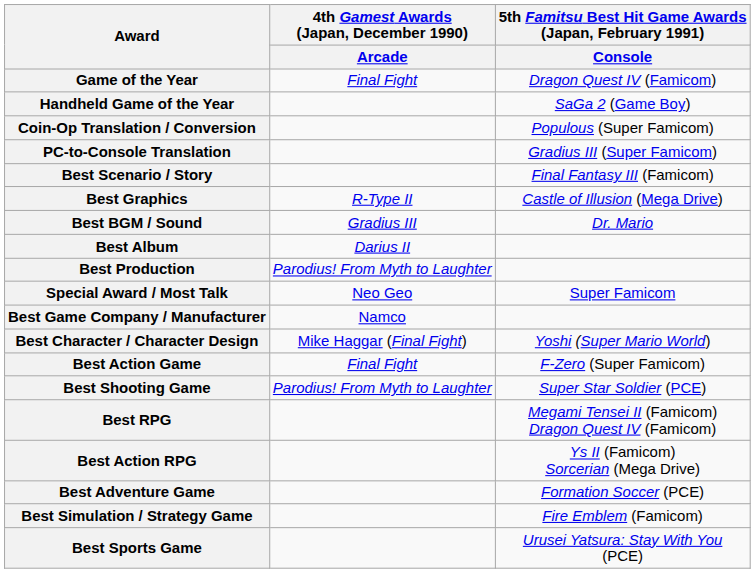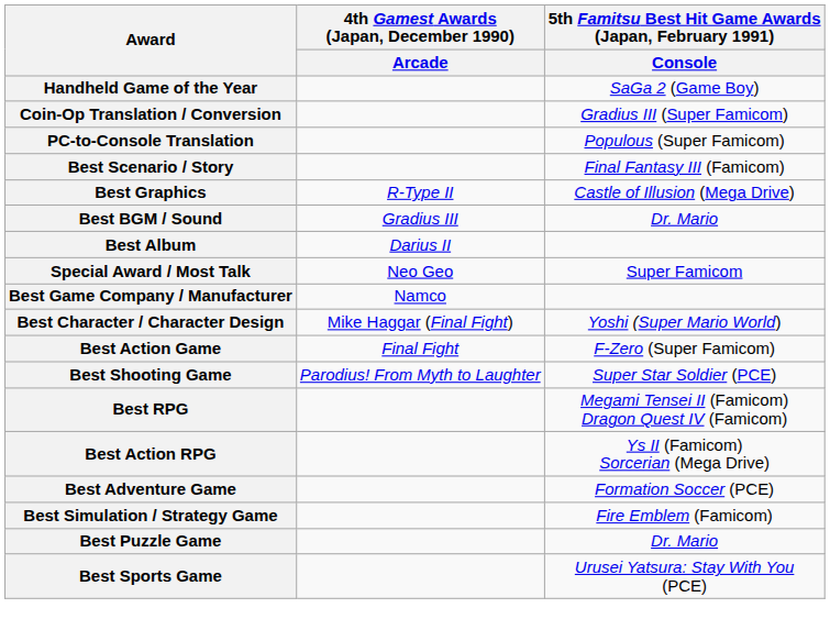 <table class="wikitable" style="text-align:center; font-size:90%">
 <tr>
 <th rowspan="2">Award</th>
 <th>4th <a href='#'><em>Gamest</em> Awards</a> <br> (Japan, December 1990)</th>
 <th>5th <a href='#'><em>Famitsu</em> Best Hit Game Awards</a> <br> (Japan, February 1991)</th>
 </tr>
 <tr>
 <th><a href='#'>Arcade</a></th>
 <th><a href='#'>Console</a></th>
 </tr>
 <tr>
-<th>Game of the Year</th>
-<td><em><a href='#'>Final Fight</a></em></td>
-<td><em><a href='#'>Dragon Quest IV</a></em> (<a href='#'>Famicom</a>)</td>
-</tr>
-<tr>
 <th>Handheld Game of the Year</th>
 <td></td>
 <td><em><a href='#'>SaGa 2</a></em> (<a href='#'>Game Boy</a>)</td>
 </tr>
 <tr>
 <th>Coin-Op Translation / Conversion</th>
 <td></td>
-<td><em><a href='#'>Populous</a></em> (Super Famicom)</td>
+<td><em><a href='#'>Gradius III</a></em> (<a href='#'>Super Famicom</a>)</td>
 </tr>
 <tr>
 <th>PC-to-Console Translation</th>
 <td></td>
-<td><em><a href='#'>Gradius III</a></em> (<a href='#'>Super Famicom</a>)</td>
+<td><em><a href='#'>Populous</a></em> (Super Famicom)</td>
 </tr>
 <tr>
 <th>Best Scenario / Story</th>
 <td></td>
 <td><em><a href='#'>Final Fantasy III</a></em> (Famicom)</td>
 </tr>
 <tr>
 <th>Best Graphics</th>
 <td><em><a href='#'>R-Type II</a></em></td>
 <td><em><a href='#'>Castle of Illusion</a></em> (<a href='#'>Mega Drive</a>)</td>
 </tr>
 <tr>
 <th>Best BGM / Sound</th>
 <td><em><a href='#'>Gradius III</a></em></td>
 <td><em><a href='#'>Dr. Mario</a></em></td>
 </tr>
 <tr>
 <th>Best Album</th>
 <td><em><a href='#'>Darius II</a></em></td>
-<td></td>
-</tr>
-<tr>
-<th>Best Production</th>
-<td><em><a href='#'>Parodius! From Myth to Laughter</a></em></td>
 <td></td>
 </tr>
 <tr>
 <th>Special Award / Most Talk</th>
 <td><a href='#'>Neo Geo</a></td>
 <td><a href='#'>Super Famicom</a></td>
 </tr>
 <tr>
 <th>Best Game Company / Manufacturer</th>
 <td><a href='#'>Namco</a></td>
 <td></td>
 </tr>
 <tr>
 <th>Best Character / Character Design</th>
 <td><a href='#'>Mike Haggar</a> (<em><a href='#'>Final Fight</a></em>)</td>
 <td><em><a href='#'>Yoshi</a> (<a href='#'>Super Mario World</a></em>)</td>
 </tr>
 <tr>
 <th>Best Action Game</th>
 <td><em><a href='#'>Final Fight</a></em></td>
 <td><em><a href='#'>F-Zero</a></em> (Super Famicom)</td>
 </tr>
 <tr>
 <th>Best Shooting Game</th>
 <td><em><a href='#'>Parodius! From Myth to Laughter</a></em></td>
 <td><em><a href='#'>Super Star Soldier</a></em> (<a href='#'>PCE</a>)</td>
 </tr>
 <tr>
 <th>Best RPG</th>
 <td></td>
 <td><em><a href='#'>Megami Tensei II</a></em> (Famicom) <br> <em><a href='#'>Dragon Quest IV</a></em> (Famicom)</td>
 </tr>
 <tr>
 <th>Best Action RPG</th>
 <td></td>
 <td><em><a href='#'>Ys II</a></em> (Famicom) <br> <em><a href='#'>Sorcerian</a></em> (Mega Drive)</td>
 </tr>
 <tr>
 <th>Best Adventure Game</th>
 <td></td>
 <td><em><a href='#'>Formation Soccer</a></em>  (PCE)</td>
 </tr>
 <tr>
 <th>Best Simulation / Strategy Game</th>
 <td></td>
 <td><em><a href='#'>Fire Emblem</a></em> (Famicom)</td>
 </tr>
 <tr>
+<th>Best Puzzle Game</th>
+<td></td>
+<td><em><a href='#'>Dr. Mario</a></em></td>
+</tr>
+<tr>
 <th>Best Sports Game</th>
 <td></td>
 <td><em><a href='#'>Urusei Yatsura: Stay With You</a></em> <br> (PCE)</td>
 </tr>
 </table>
